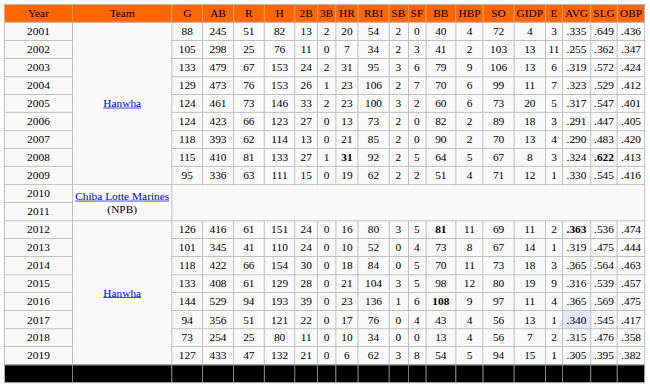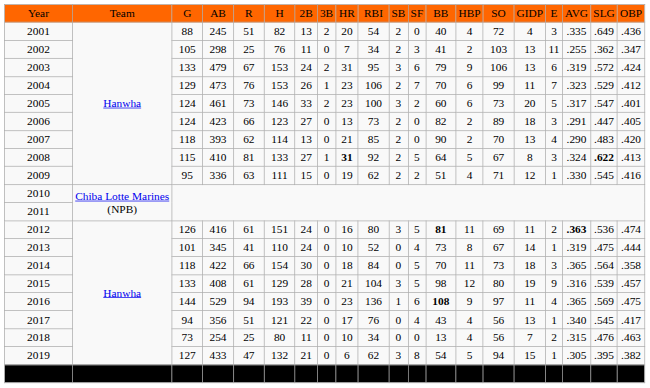 <table class="wikitable" style="text-align:center;">
 <tr bgcolor="#ff6600">
 <td><span>Year</span></td>
 <td><span>Team</span></td>
 <td><span>G</span></td>
 <td><span>AB</span></td>
 <td><span> R</span></td>
 <td><span> H</span></td>
 <td><span> 2B</span></td>
 <td><span>3B</span></td>
 <td><span>HR</span></td>
 <td><span>RBI</span></td>
 <td><span>SB</span></td>
 <td><span>SF</span></td>
 <td><span>BB</span></td>
 <td><span>HBP</span></td>
 <td><span>SO</span></td>
 <td><span>GIDP</span></td>
 <td><span>E</span></td>
 <td><span>AVG</span></td>
 <td><span>SLG</span></td>
 <td><span>OBP</span></td>
 </tr>
 <tr>
 <td>2001</td>
 <td rowspan=9><a href='#'>Hanwha</a></td>
 <td>88</td>
 <td>245</td>
 <td>51</td>
 <td>82</td>
 <td>13</td>
 <td>2</td>
 <td>20</td>
 <td>54</td>
 <td>2</td>
 <td>0</td>
 <td>40</td>
 <td>4</td>
 <td>72</td>
 <td>4</td>
 <td>3</td>
 <td>.335</td>
 <td>.649</td>
 <td>.436</td>
 </tr>
 <tr>
 <td>2002</td>
 <td>105</td>
 <td>298</td>
 <td>25</td>
 <td>76</td>
 <td>11</td>
 <td>0</td>
 <td>7</td>
 <td>34</td>
 <td>2</td>
 <td>3</td>
 <td>41</td>
 <td>2</td>
 <td>103</td>
 <td>13</td>
 <td>11</td>
 <td>.255</td>
 <td>.362</td>
 <td>.347</td>
 </tr>
 <tr>
 <td>2003</td>
 <td>133</td>
 <td>479</td>
 <td>67</td>
 <td>153</td>
 <td>24</td>
 <td>2</td>
 <td>31</td>
 <td>95</td>
 <td>3</td>
 <td>6</td>
 <td>79</td>
 <td>9</td>
 <td>106</td>
 <td>13</td>
 <td>6</td>
 <td>.319</td>
 <td>.572</td>
 <td>.424</td>
 </tr>
 <tr>
 <td>2004</td>
 <td>129</td>
 <td>473</td>
 <td>76</td>
 <td>153</td>
 <td>26</td>
 <td>1</td>
 <td>23</td>
 <td>106</td>
 <td>2</td>
 <td>7</td>
 <td>70</td>
 <td>6</td>
 <td>99</td>
 <td>11</td>
 <td>7</td>
 <td>.323</td>
 <td>.529</td>
 <td>.412</td>
 </tr>
 <tr>
 <td>2005</td>
 <td>124</td>
 <td>461</td>
 <td>73</td>
 <td>146</td>
 <td>33</td>
 <td>2</td>
 <td>23</td>
 <td>100</td>
 <td>3</td>
 <td>2</td>
 <td>60</td>
 <td>6</td>
 <td>73</td>
 <td>20</td>
 <td>5</td>
 <td>.317</td>
 <td>.547</td>
 <td>.401</td>
 </tr>
 <tr>
 <td>2006</td>
 <td>124</td>
 <td>423</td>
 <td>66</td>
 <td>123</td>
 <td>27</td>
 <td>0</td>
 <td>13</td>
 <td>73</td>
 <td>2</td>
 <td>0</td>
 <td>82</td>
 <td>2</td>
 <td>89</td>
 <td>18</td>
 <td>3</td>
 <td>.291</td>
 <td>.447</td>
 <td>.405</td>
 </tr>
 <tr>
 <td>2007</td>
 <td>118</td>
 <td>393</td>
 <td>62</td>
 <td>114</td>
 <td>13</td>
 <td>0</td>
 <td>21</td>
 <td>85</td>
 <td>2</td>
 <td>0</td>
 <td>90</td>
 <td>2</td>
 <td>70</td>
 <td>13</td>
 <td>4</td>
 <td>.290</td>
 <td>.483</td>
 <td>.420</td>
 </tr>
 <tr>
 <td>2008</td>
 <td>115</td>
 <td>410</td>
 <td>81</td>
 <td>133</td>
 <td>27</td>
 <td>1</td>
 <td><strong>31</strong></td>
 <td>92</td>
 <td>2</td>
 <td>5</td>
 <td>64</td>
 <td>5</td>
 <td>67</td>
 <td>8</td>
 <td>3</td>
 <td>.324</td>
 <td><strong>.622</strong></td>
 <td>.413</td>
 </tr>
 <tr>
 <td>2009</td>
 <td>95</td>
 <td>336</td>
 <td>63</td>
 <td>111</td>
 <td>15</td>
 <td>0</td>
 <td>19</td>
 <td>62</td>
 <td>2</td>
 <td>2</td>
 <td>51</td>
 <td>4</td>
 <td>71</td>
 <td>12</td>
 <td>1</td>
 <td>.330</td>
 <td>.545</td>
 <td>.416</td>
 </tr>
 <tr>
 <td>2010</td>
 <td rowspan = 2><a href='#'>Chiba Lotte Marines</a><br>(NPB)</td>
 <td rowspan = 2 colspan = 18> </td>
 </tr>
 <tr>
 <td>2011</td>
 </tr>
 <tr>
 <td>2012</td>
 <td rowspan=8><a href='#'>Hanwha</a></td>
 <td>126</td>
 <td>416</td>
 <td>61</td>
 <td>151</td>
 <td>24</td>
 <td>0</td>
 <td>16</td>
 <td>80</td>
 <td>3</td>
 <td>5</td>
 <td><strong>81</strong></td>
 <td>11</td>
 <td>69</td>
 <td>11</td>
 <td>2</td>
 <td><strong>.363</strong></td>
 <td>.536</td>
 <td>.474</td>
 </tr>
 <tr>
 <td>2013</td>
 <td>101</td>
 <td>345</td>
 <td>41</td>
 <td>110</td>
 <td>24</td>
 <td>0</td>
 <td>10</td>
 <td>52</td>
 <td>0</td>
 <td>4</td>
 <td>73</td>
 <td>8</td>
 <td>67</td>
 <td>14</td>
 <td>1</td>
 <td>.319</td>
 <td>.475</td>
 <td>.444</td>
 </tr>
 <tr>
 <td>2014</td>
 <td>118</td>
 <td>422</td>
 <td>66</td>
 <td>154</td>
 <td>30</td>
 <td>0</td>
 <td>18</td>
 <td>84</td>
 <td>0</td>
 <td>5</td>
 <td>70</td>
 <td>11</td>
 <td>73</td>
 <td>18</td>
 <td>3</td>
 <td>.365</td>
 <td>.564</td>
-<td>.463</td>
+<td>.358</td>
 </tr>
 <tr>
 <td>2015</td>
 <td>133</td>
 <td>408</td>
 <td>61</td>
 <td>129</td>
 <td>28</td>
 <td>0</td>
 <td>21</td>
 <td>104</td>
 <td>3</td>
 <td>5</td>
 <td>98</td>
 <td>12</td>
 <td>80</td>
 <td>19</td>
 <td>9</td>
 <td>.316</td>
 <td>.539</td>
 <td>.457</td>
 </tr>
 <tr>
 <td>2016</td>
 <td>144</td>
 <td>529</td>
 <td>94</td>
 <td>193</td>
 <td>39</td>
 <td>0</td>
 <td>23</td>
 <td>136</td>
 <td>1</td>
 <td>6</td>
 <td><strong>108</strong></td>
 <td>9</td>
 <td>97</td>
 <td>11</td>
 <td>4</td>
 <td>.365</td>
 <td>.569</td>
 <td>.475</td>
 </tr>
 <tr>
 <td>2017</td>
 <td>94</td>
 <td>356</td>
 <td>51</td>
 <td>121</td>
 <td>22</td>
 <td>0</td>
 <td>17</td>
 <td>76</td>
 <td>0</td>
 <td>4</td>
 <td>43</td>
 <td>4</td>
 <td>56</td>
 <td>13</td>
 <td>1</td>
-<td style="background: lavender;">.340</td>
+<td>.340</td>
 <td>.545</td>
 <td>.417</td>
 </tr>
 <tr>
 <td>2018</td>
 <td>73</td>
 <td>254</td>
 <td>25</td>
 <td>80</td>
 <td>11</td>
 <td>0</td>
 <td>10</td>
 <td>34</td>
 <td>0</td>
 <td>0</td>
 <td>13</td>
 <td>4</td>
 <td>56</td>
 <td>7</td>
 <td>2</td>
 <td>.315</td>
 <td>.476</td>
-<td>.358</td>
+<td>.463</td>
 </tr>
 <tr>
 <td>2019</td>
 <td>127</td>
 <td>433</td>
 <td>47</td>
 <td>132</td>
 <td>21</td>
 <td>0</td>
 <td>6</td>
 <td>62</td>
 <td>3</td>
 <td>8</td>
 <td>54</td>
 <td>5</td>
 <td>94</td>
 <td>15</td>
 <td>1</td>
 <td>.305</td>
 <td>.395</td>
 <td>.382</td>
 </tr>
 <tr bgcolor="black">
 <td><span><strong>Career totals</strong></span></td>
 <td><span></span></td>
 <td><span>1,947</span></td>
 <td><span>6,681</span></td>
 <td><span>1,010</span></td>
 <td><span>2,161</span></td>
 <td><span>389</span></td>
 <td><span>8</span></td>
 <td><span>309</span></td>
 <td><span>1,329</span></td>
 <td><span>28</span></td>
 <td><span>67</span></td>
 <td><span>1,111</span></td>
 <td><span>106</span></td>
 <td><span>1,342</span></td>
 <td><span>220</span></td>
 <td><span>66</span></td>
 <td><span>.324</span></td>
 <td><span>.533</span></td>
 <td><span>.431</span></td>
 </tr>
 </table>
